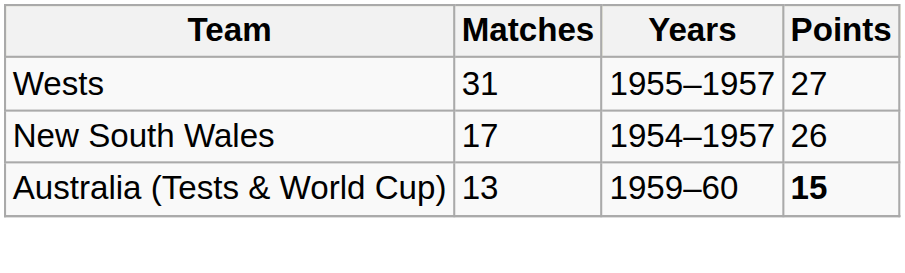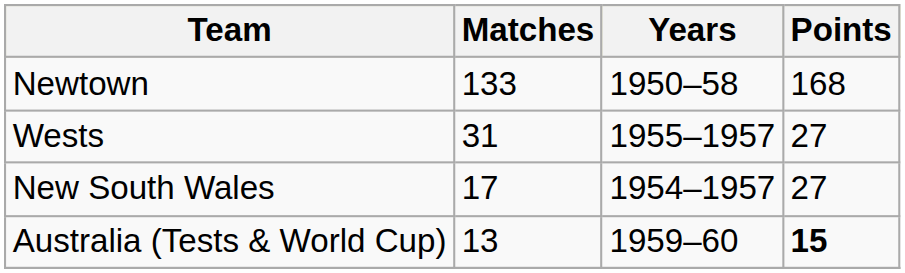 <table class="wikitable">
 <tr bgcolor=#bdb76b>
 <th>Team</th>
 <th>Matches</th>
 <th>Years</th>
 <th>Points</th>
+</tr>
+<tr>
+<td>Newtown</td>
+<td>133</td>
+<td>1950–58</td>
+<td>168</td>
 </tr>
 <tr>
 <td>Wests</td>
 <td>31</td>
 <td>1955–1957</td>
 <td>27</td>
 </tr>
 <tr>
 <td>New South Wales</td>
 <td>17</td>
 <td>1954–1957</td>
-<td>26</td>
+<td>27</td>
 </tr>
 <tr>
 <td>Australia (Tests & World Cup)</td>
 <td>13</td>
 <td>1959–60</td>
 <td><strong>15</strong></td>
 </tr>
 <tr>
 </tr>
 </table>
